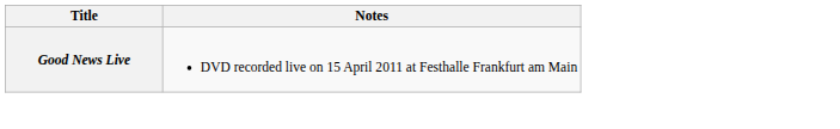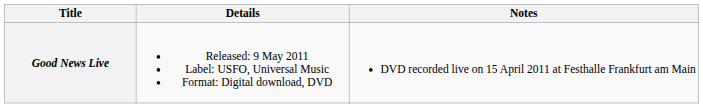 <table class="wikitable plainrowheaders" style="text-align:center;">
 <tr>
 <th scope="col" style="width:11em;">Title</th>
+<th scope="col" style="width:18em;">Details</th>
 <th scope="col">Notes</th>
 </tr>
 <tr>
 <th scope="row"><em>Good News Live</em></th>
+<td><br><ul><li>Released: 9 May 2011</li><li>Label:  USFO, Universal Music</li><li>Format: Digital download, DVD</li></ul></td>
 <td><br><ul><li>DVD recorded live on 15 April 2011 at Festhalle Frankfurt am Main</li></ul></td>
 </tr>
 </table>
